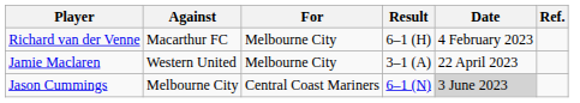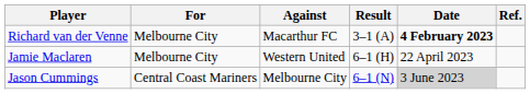 <table class="wikitable">
 <tr>
 <th>Player</th>
+<th>For</th>
 <th>Against</th>
-<th>For</th>
 <th>Result</th>
 <th>Date</th>
 <th>Ref.</th>
 </tr>
 <tr>
 <td> <a href='#'>Richard van der Venne</a></td>
+<td>Melbourne City</td>
 <td>Macarthur FC</td>
-<td>Melbourne City</td>
-<td>6–1 (H)</td>
-<td>4 February 2023</td>
+<td>3–1 (A)</td>
+<td><strong>4 February 2023</strong></td>
 <td></td>
 </tr>
 <tr>
 <td> <a href='#'>Jamie Maclaren</a></td>
+<td>Melbourne City</td>
 <td>Western United</td>
-<td>Melbourne City</td>
-<td>3–1 (A)</td>
+<td>6–1 (H)</td>
 <td>22 April 2023</td>
 <td></td>
 </tr>
 <tr>
 <td> <a href='#'>Jason Cummings</a></td>
+<td>Central Coast Mariners</td>
 <td>Melbourne City</td>
-<td>Central Coast Mariners</td>
 <td><a href='#'>6–1 (N)</a></td>
 <td style="background: lightgrey;">3 June 2023</td>
 <td></td>
 </tr>
 </table>
